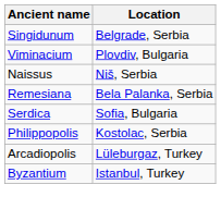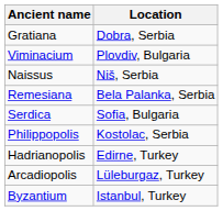 <table class="wikitable">
 <tr>
 <th>Ancient name</th>
 <th>Location</th>
 </tr>
 <tr>
-<td><a href='#'>Singidunum</a></td>
-<td><a href='#'>Belgrade</a>, Serbia</td>
+<td>Gratiana</td>
+<td><a href='#'>Dobra</a>, Serbia</td>
 </tr>
 <tr>
 <td><a href='#'>Viminacium</a></td>
 <td><a href='#'>Plovdiv</a>, Bulgaria</td>
 </tr>
 <tr>
 <td>Naissus</td>
 <td><a href='#'>Niš</a>, Serbia</td>
 </tr>
 <tr>
 <td><a href='#'>Remesiana</a></td>
 <td><a href='#'>Bela Palanka</a>, Serbia</td>
 </tr>
 <tr>
 <td><a href='#'>Serdica</a></td>
 <td><a href='#'>Sofia</a>, Bulgaria</td>
 </tr>
 <tr>
 <td><a href='#'>Philippopolis</a></td>
 <td><a href='#'>Kostolac</a>, Serbia</td>
 </tr>
 <tr>
+<td>Hadrianopolis</td>
+<td><a href='#'>Edirne</a>, Turkey</td>
+</tr>
+<tr>
 <td>Arcadiopolis</td>
 <td><a href='#'>Lüleburgaz</a>, Turkey</td>
 </tr>
 <tr>
 <td><a href='#'>Byzantium</a></td>
 <td><a href='#'>Istanbul</a>, Turkey</td>
 </tr>
 </table>
